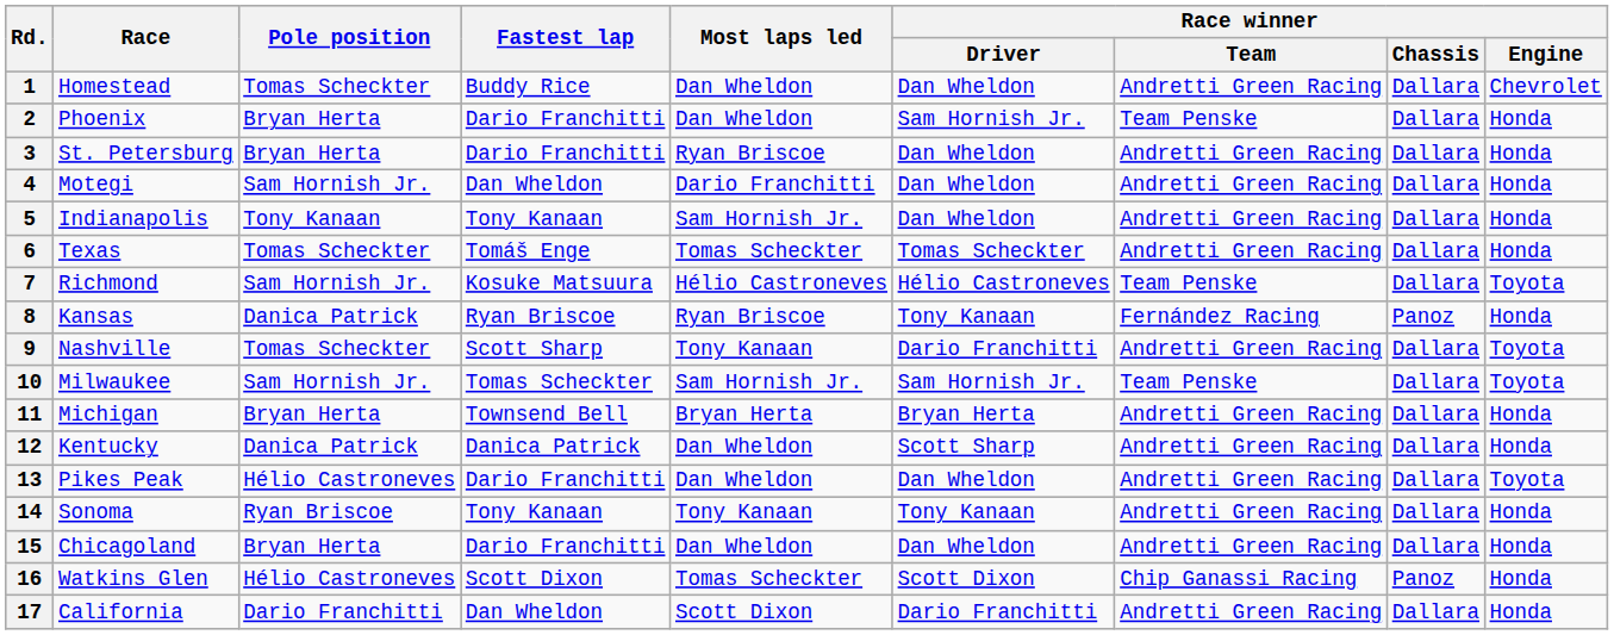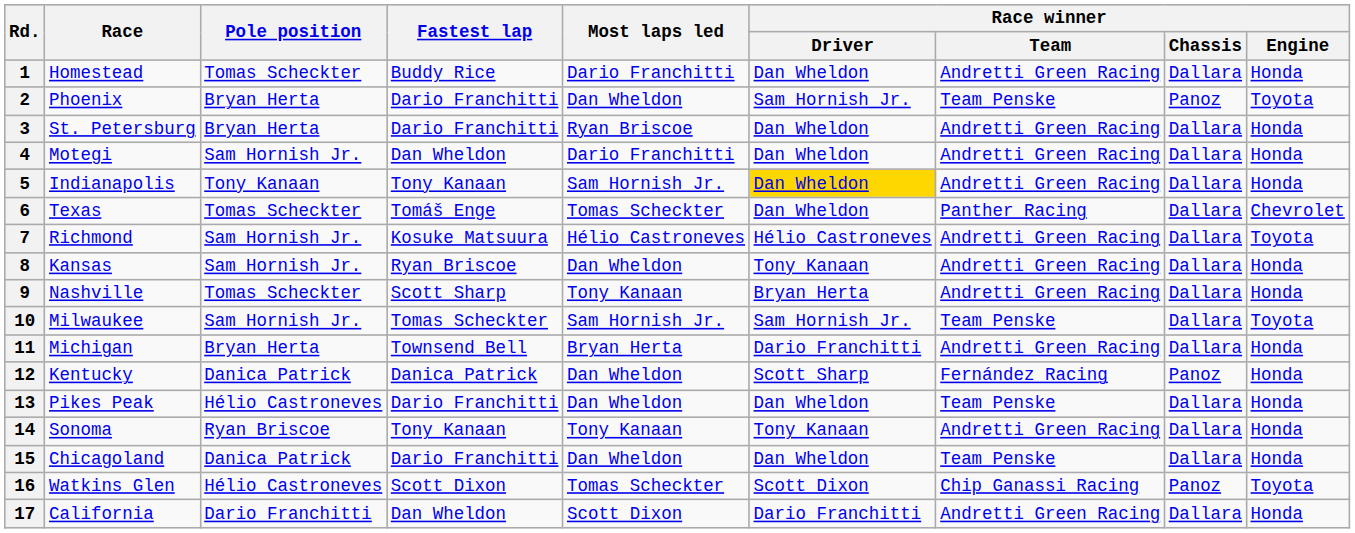 <table class="wikitable" style="font-size: 85%">
 <tr>
 <th rowspan="2">Rd.</th>
 <th rowspan="2">Race</th>
 <th rowspan="2"><a href='#'>Pole position</a></th>
 <th rowspan="2"><a href='#'>Fastest lap</a></th>
 <th rowspan="2">Most laps led</th>
 <th colspan="4">Race winner</th>
 </tr>
 <tr>
 <th>Driver</th>
 <th>Team</th>
 <th>Chassis</th>
 <th>Engine</th>
 </tr>
 <tr>
 <th>1</th>
 <td><a href='#'>Homestead</a></td>
 <td> <a href='#'>Tomas Scheckter</a></td>
 <td> <a href='#'>Buddy Rice</a></td>
-<td> <a href='#'>Dan Wheldon</a></td>
+<td> <a href='#'>Dario Franchitti</a></td>
 <td> <a href='#'>Dan Wheldon</a></td>
 <td><a href='#'>Andretti Green Racing</a></td>
 <td><a href='#'>Dallara</a></td>
-<td><a href='#'>Chevrolet</a></td>
+<td><a href='#'>Honda</a></td>
 </tr>
 <tr>
 <th>2</th>
 <td><a href='#'>Phoenix</a></td>
 <td> <a href='#'>Bryan Herta</a></td>
 <td> <a href='#'>Dario Franchitti</a></td>
 <td> <a href='#'>Dan Wheldon</a></td>
 <td> <a href='#'>Sam Hornish Jr.</a></td>
 <td><a href='#'>Team Penske</a></td>
-<td><a href='#'>Dallara</a></td>
-<td><a href='#'>Honda</a></td>
+<td><a href='#'>Panoz</a></td>
+<td><a href='#'>Toyota</a></td>
 </tr>
 <tr>
 <th>3</th>
 <td><a href='#'>St. Petersburg</a></td>
 <td> <a href='#'>Bryan Herta</a></td>
 <td> <a href='#'>Dario Franchitti</a></td>
 <td> <a href='#'>Ryan Briscoe</a></td>
 <td> <a href='#'>Dan Wheldon</a></td>
 <td><a href='#'>Andretti Green Racing</a></td>
 <td><a href='#'>Dallara</a></td>
 <td><a href='#'>Honda</a></td>
 </tr>
 <tr>
 <th>4</th>
 <td><a href='#'>Motegi</a></td>
 <td> <a href='#'>Sam Hornish Jr.</a></td>
 <td> <a href='#'>Dan Wheldon</a></td>
 <td> <a href='#'>Dario Franchitti</a></td>
 <td> <a href='#'>Dan Wheldon</a></td>
 <td><a href='#'>Andretti Green Racing</a></td>
 <td><a href='#'>Dallara</a></td>
 <td><a href='#'>Honda</a></td>
 </tr>
 <tr>
 <th>5</th>
 <td><a href='#'>Indianapolis</a></td>
 <td> <a href='#'>Tony Kanaan</a></td>
 <td> <a href='#'>Tony Kanaan</a></td>
 <td> <a href='#'>Sam Hornish Jr.</a></td>
-<td> <a href='#'>Dan Wheldon</a></td>
+<td style="background: gold;"> <a href='#'>Dan Wheldon</a></td>
 <td><a href='#'>Andretti Green Racing</a></td>
 <td><a href='#'>Dallara</a></td>
 <td><a href='#'>Honda</a></td>
 </tr>
 <tr>
 <th>6</th>
 <td><a href='#'>Texas</a></td>
 <td> <a href='#'>Tomas Scheckter</a></td>
 <td> <a href='#'>Tomáš Enge</a></td>
 <td> <a href='#'>Tomas Scheckter</a></td>
-<td> <a href='#'>Tomas Scheckter</a></td>
-<td><a href='#'>Andretti Green Racing</a></td>
+<td> <a href='#'>Dan Wheldon</a></td>
+<td><a href='#'>Panther Racing</a></td>
 <td><a href='#'>Dallara</a></td>
-<td><a href='#'>Honda</a></td>
+<td><a href='#'>Chevrolet</a></td>
 </tr>
 <tr>
 <th>7</th>
 <td><a href='#'>Richmond</a></td>
 <td> <a href='#'>Sam Hornish Jr.</a></td>
 <td> <a href='#'>Kosuke Matsuura</a></td>
 <td> <a href='#'>Hélio Castroneves</a></td>
 <td> <a href='#'>Hélio Castroneves</a></td>
-<td><a href='#'>Team Penske</a></td>
+<td><a href='#'>Andretti Green Racing</a></td>
 <td><a href='#'>Dallara</a></td>
 <td><a href='#'>Toyota</a></td>
 </tr>
 <tr>
 <th>8</th>
 <td><a href='#'>Kansas</a></td>
-<td> <a href='#'>Danica Patrick</a></td>
+<td> <a href='#'>Sam Hornish Jr.</a></td>
 <td> <a href='#'>Ryan Briscoe</a></td>
-<td> <a href='#'>Ryan Briscoe</a></td>
+<td> <a href='#'>Dan Wheldon</a></td>
 <td> <a href='#'>Tony Kanaan</a></td>
-<td><a href='#'>Fernández Racing</a></td>
-<td><a href='#'>Panoz</a></td>
+<td><a href='#'>Andretti Green Racing</a></td>
+<td><a href='#'>Dallara</a></td>
 <td><a href='#'>Honda</a></td>
 </tr>
 <tr>
 <th>9</th>
 <td><a href='#'>Nashville</a></td>
 <td> <a href='#'>Tomas Scheckter</a></td>
 <td> <a href='#'>Scott Sharp</a></td>
 <td> <a href='#'>Tony Kanaan</a></td>
-<td> <a href='#'>Dario Franchitti</a></td>
+<td> <a href='#'>Bryan Herta</a></td>
 <td><a href='#'>Andretti Green Racing</a></td>
 <td><a href='#'>Dallara</a></td>
-<td><a href='#'>Toyota</a></td>
+<td><a href='#'>Honda</a></td>
 </tr>
 <tr>
 <th>10</th>
 <td><a href='#'>Milwaukee</a></td>
 <td> <a href='#'>Sam Hornish Jr.</a></td>
 <td> <a href='#'>Tomas Scheckter</a></td>
 <td> <a href='#'>Sam Hornish Jr.</a></td>
 <td> <a href='#'>Sam Hornish Jr.</a></td>
 <td><a href='#'>Team Penske</a></td>
 <td><a href='#'>Dallara</a></td>
 <td><a href='#'>Toyota</a></td>
 </tr>
 <tr>
 <th>11</th>
 <td><a href='#'>Michigan</a></td>
 <td> <a href='#'>Bryan Herta</a></td>
 <td> <a href='#'>Townsend Bell</a></td>
 <td> <a href='#'>Bryan Herta</a></td>
-<td> <a href='#'>Bryan Herta</a></td>
+<td> <a href='#'>Dario Franchitti</a></td>
 <td><a href='#'>Andretti Green Racing</a></td>
 <td><a href='#'>Dallara</a></td>
 <td><a href='#'>Honda</a></td>
 </tr>
 <tr>
 <th>12</th>
 <td><a href='#'>Kentucky</a></td>
 <td> <a href='#'>Danica Patrick</a></td>
 <td> <a href='#'>Danica Patrick</a></td>
 <td> <a href='#'>Dan Wheldon</a></td>
 <td> <a href='#'>Scott Sharp</a></td>
-<td><a href='#'>Andretti Green Racing</a></td>
-<td><a href='#'>Dallara</a></td>
+<td><a href='#'>Fernández Racing</a></td>
+<td><a href='#'>Panoz</a></td>
 <td><a href='#'>Honda</a></td>
 </tr>
 <tr>
 <th>13</th>
 <td><a href='#'>Pikes Peak</a></td>
 <td> <a href='#'>Hélio Castroneves</a></td>
 <td> <a href='#'>Dario Franchitti</a></td>
 <td> <a href='#'>Dan Wheldon</a></td>
 <td> <a href='#'>Dan Wheldon</a></td>
-<td><a href='#'>Andretti Green Racing</a></td>
+<td><a href='#'>Team Penske</a></td>
 <td><a href='#'>Dallara</a></td>
-<td><a href='#'>Toyota</a></td>
+<td><a href='#'>Honda</a></td>
 </tr>
 <tr>
 <th>14</th>
 <td><a href='#'>Sonoma</a></td>
 <td> <a href='#'>Ryan Briscoe</a></td>
 <td> <a href='#'>Tony Kanaan</a></td>
 <td> <a href='#'>Tony Kanaan</a></td>
 <td> <a href='#'>Tony Kanaan</a></td>
 <td><a href='#'>Andretti Green Racing</a></td>
 <td><a href='#'>Dallara</a></td>
 <td><a href='#'>Honda</a></td>
 </tr>
 <tr>
 <th>15</th>
 <td><a href='#'>Chicagoland</a></td>
-<td> <a href='#'>Bryan Herta</a></td>
+<td> <a href='#'>Danica Patrick</a></td>
 <td> <a href='#'>Dario Franchitti</a></td>
 <td> <a href='#'>Dan Wheldon</a></td>
 <td> <a href='#'>Dan Wheldon</a></td>
-<td><a href='#'>Andretti Green Racing</a></td>
+<td><a href='#'>Team Penske</a></td>
 <td><a href='#'>Dallara</a></td>
 <td><a href='#'>Honda</a></td>
 </tr>
 <tr>
 <th>16</th>
 <td><a href='#'>Watkins Glen</a></td>
 <td> <a href='#'>Hélio Castroneves</a></td>
 <td> <a href='#'>Scott Dixon</a></td>
 <td> <a href='#'>Tomas Scheckter</a></td>
 <td> <a href='#'>Scott Dixon</a></td>
 <td><a href='#'>Chip Ganassi Racing</a></td>
 <td><a href='#'>Panoz</a></td>
-<td><a href='#'>Honda</a></td>
+<td><a href='#'>Toyota</a></td>
 </tr>
 <tr>
 <th>17</th>
 <td><a href='#'>California</a></td>
 <td> <a href='#'>Dario Franchitti</a></td>
 <td> <a href='#'>Dan Wheldon</a></td>
 <td> <a href='#'>Scott Dixon</a></td>
 <td> <a href='#'>Dario Franchitti</a></td>
 <td><a href='#'>Andretti Green Racing</a></td>
 <td><a href='#'>Dallara</a></td>
 <td><a href='#'>Honda</a></td>
 </tr>
 </table>
